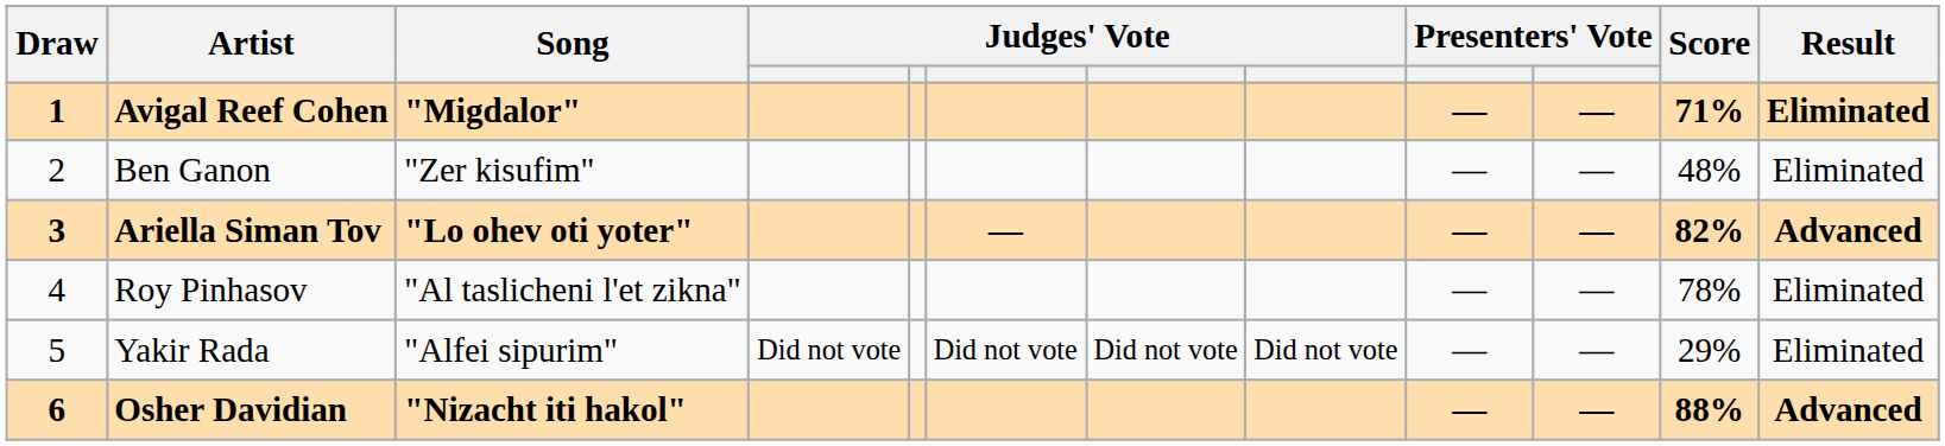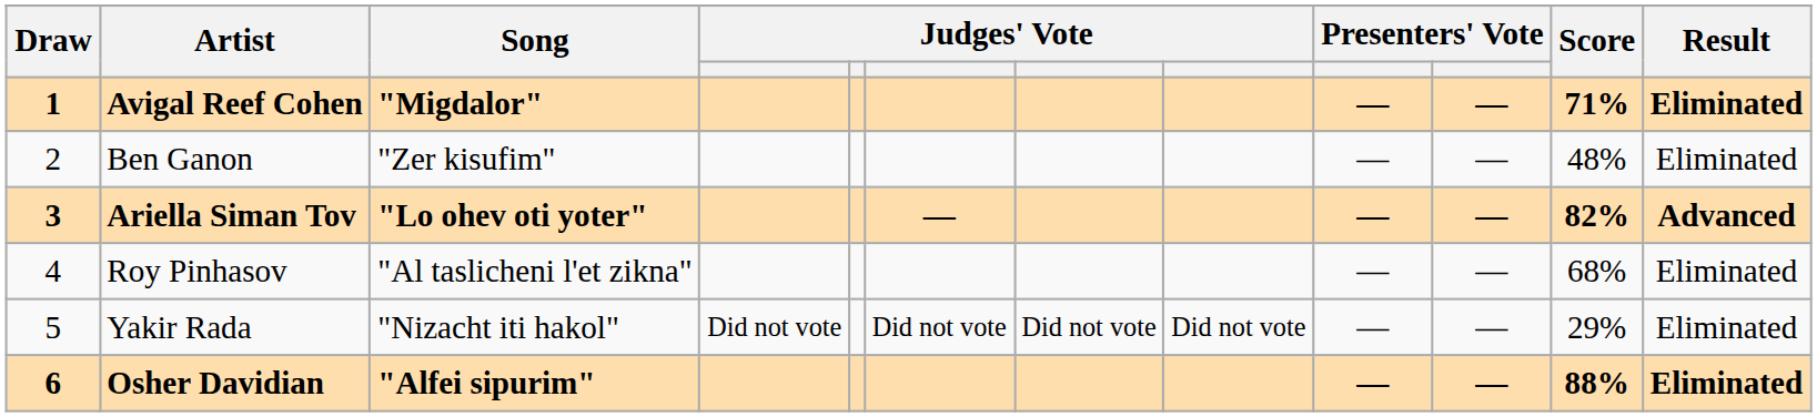 <table class="sortable wikitable" style="margin: 1em auto 1em auto; text-align:center; font-size:90%; line-height:18px;">
 <tr>
 </tr>
 <tr>
 <th rowspan="2">Draw</th>
 <th rowspan="2">Artist</th>
 <th rowspan="2">Song</th>
 <th colspan="5" class="unsortable">Judges' Vote</th>
 <th colspan="2" class="unsortable">Presenters' Vote</th>
 <th rowspan="2">Score</th>
 <th rowspan="2">Result</th>
 </tr>
 <tr>
 <th class="unsortable"></th>
 <th class="unsortable"></th>
 <th class="unsortable"></th>
 <th class="unsortable"></th>
 <th class="unsortable"></th>
 <th class="unsortable"></th>
 <th class="unsortable"></th>
 </tr>
 <tr style="font-weight:bold; background:#FFDEAD;">
 <td>1</td>
 <td align="left">Avigal Reef Cohen</td>
 <td align="left">"Migdalor"</td>
 <td></td>
 <td></td>
 <td></td>
 <td></td>
 <td></td>
 <td>—</td>
 <td>—</td>
 <td>71%</td>
 <td>Eliminated</td>
 </tr>
 <tr>
 <td>2</td>
 <td align="left">Ben Ganon</td>
 <td align="left">"Zer kisufim"</td>
 <td></td>
 <td></td>
 <td></td>
 <td></td>
 <td></td>
 <td>—</td>
 <td>—</td>
 <td>48%</td>
 <td>Eliminated</td>
 </tr>
 <tr style="font-weight:bold; background:#FFDEAD;">
 <td>3</td>
 <td align="left">Ariella Siman Tov</td>
 <td align="left">"Lo ohev oti yoter"</td>
 <td></td>
 <td></td>
 <td>—</td>
 <td></td>
 <td></td>
 <td>—</td>
 <td>—</td>
 <td>82%</td>
 <td>Advanced</td>
 </tr>
 <tr>
 <td>4</td>
 <td align="left">Roy Pinhasov</td>
 <td align="left">"Al taslicheni l'et zikna"</td>
 <td></td>
 <td></td>
 <td></td>
 <td></td>
 <td></td>
 <td>—</td>
 <td>—</td>
-<td>78%</td>
+<td>68%</td>
 <td>Eliminated</td>
 </tr>
 <tr>
 <td>5</td>
 <td align="left">Yakir Rada</td>
-<td align="left">"Alfei sipurim"</td>
+<td align="left">"Nizacht iti hakol"</td>
 <td><small>Did not vote</small></td>
 <td></td>
 <td><small>Did not vote</small></td>
 <td><small>Did not vote</small></td>
 <td><small>Did not vote</small></td>
 <td>—</td>
 <td>—</td>
 <td>29%</td>
 <td>Eliminated</td>
 </tr>
 <tr style="font-weight:bold; background:#FFDEAD;">
 <td>6</td>
 <td align="left">Osher Davidian</td>
-<td align="left">"Nizacht iti hakol"</td>
+<td align="left">"Alfei sipurim"</td>
 <td></td>
 <td></td>
 <td></td>
 <td></td>
 <td></td>
 <td>—</td>
 <td>—</td>
 <td>88%</td>
-<td>Advanced</td>
+<td>Eliminated</td>
 </tr>
 </table>
